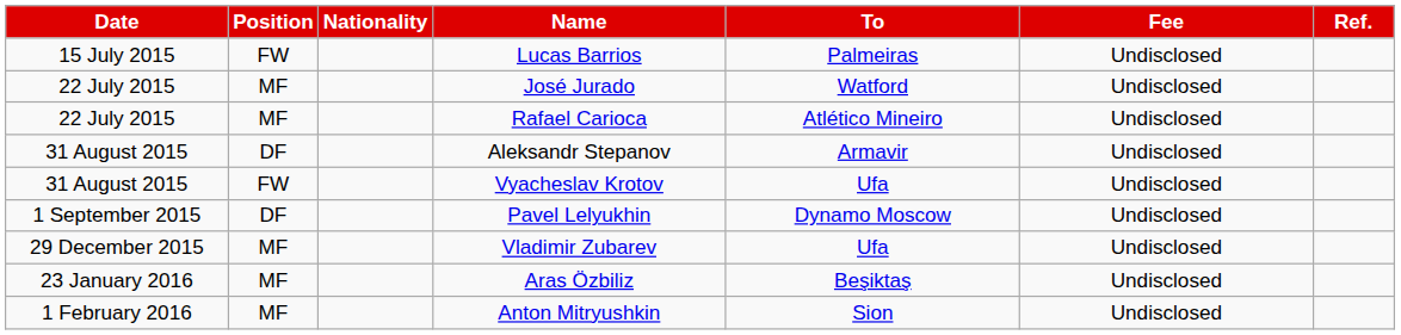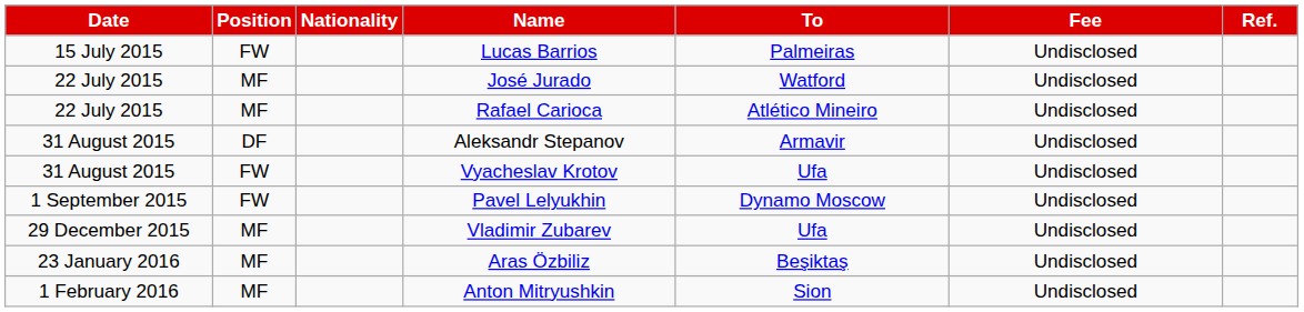 <table class="wikitable"  style="text-align:center; font-size:90%; ">
 <tr>
 <th style="background:#DD0000; color:white; width:150px;">Date</th>
 <th style="background:#DD0000; color:white; width:50px;">Position</th>
 <th style="background:#DD0000; color:white; width:50px;">Nationality</th>
 <th style="background:#DD0000; color:white; width:200px;">Name</th>
 <th style="background:#DD0000; color:white; width:200px;">To</th>
 <th style="background:#DD0000; color:white; width:200px;">Fee</th>
 <th style="background:#DD0000; color:white; width:50px;">Ref.</th>
 </tr>
 <tr>
 <td>15 July 2015</td>
 <td>FW</td>
 <td></td>
 <td><a href='#'>Lucas Barrios</a></td>
 <td><a href='#'>Palmeiras</a></td>
 <td>Undisclosed</td>
 <td></td>
 </tr>
 <tr>
 <td>22 July 2015</td>
 <td>MF</td>
 <td></td>
 <td><a href='#'>José Jurado</a></td>
 <td><a href='#'>Watford</a></td>
 <td>Undisclosed</td>
 <td></td>
 </tr>
 <tr>
 <td>22 July 2015</td>
 <td>MF</td>
 <td></td>
 <td><a href='#'>Rafael Carioca</a></td>
 <td><a href='#'>Atlético Mineiro</a></td>
 <td>Undisclosed</td>
 <td></td>
 </tr>
 <tr>
 <td>31 August 2015</td>
 <td>DF</td>
 <td></td>
 <td>Aleksandr Stepanov</td>
 <td><a href='#'>Armavir</a></td>
 <td>Undisclosed</td>
 <td></td>
 </tr>
 <tr>
 <td>31 August 2015</td>
 <td>FW</td>
 <td></td>
 <td><a href='#'>Vyacheslav Krotov</a></td>
 <td><a href='#'>Ufa</a></td>
 <td>Undisclosed</td>
 <td></td>
 </tr>
 <tr>
 <td>1 September 2015</td>
-<td>DF</td>
+<td>FW</td>
 <td></td>
 <td><a href='#'>Pavel Lelyukhin</a></td>
 <td><a href='#'>Dynamo Moscow</a></td>
 <td>Undisclosed</td>
 <td></td>
 </tr>
 <tr>
 <td>29 December 2015</td>
 <td>MF</td>
 <td></td>
 <td><a href='#'>Vladimir Zubarev</a></td>
 <td><a href='#'>Ufa</a></td>
 <td>Undisclosed</td>
 <td></td>
 </tr>
 <tr>
 <td>23 January 2016</td>
 <td>MF</td>
 <td></td>
 <td><a href='#'>Aras Özbiliz</a></td>
 <td><a href='#'>Beşiktaş</a></td>
 <td>Undisclosed</td>
 <td></td>
 </tr>
 <tr>
 <td>1 February 2016</td>
 <td>MF</td>
 <td></td>
 <td><a href='#'>Anton Mitryushkin</a></td>
 <td><a href='#'>Sion</a></td>
 <td>Undisclosed</td>
 <td></td>
 </tr>
 </table>
